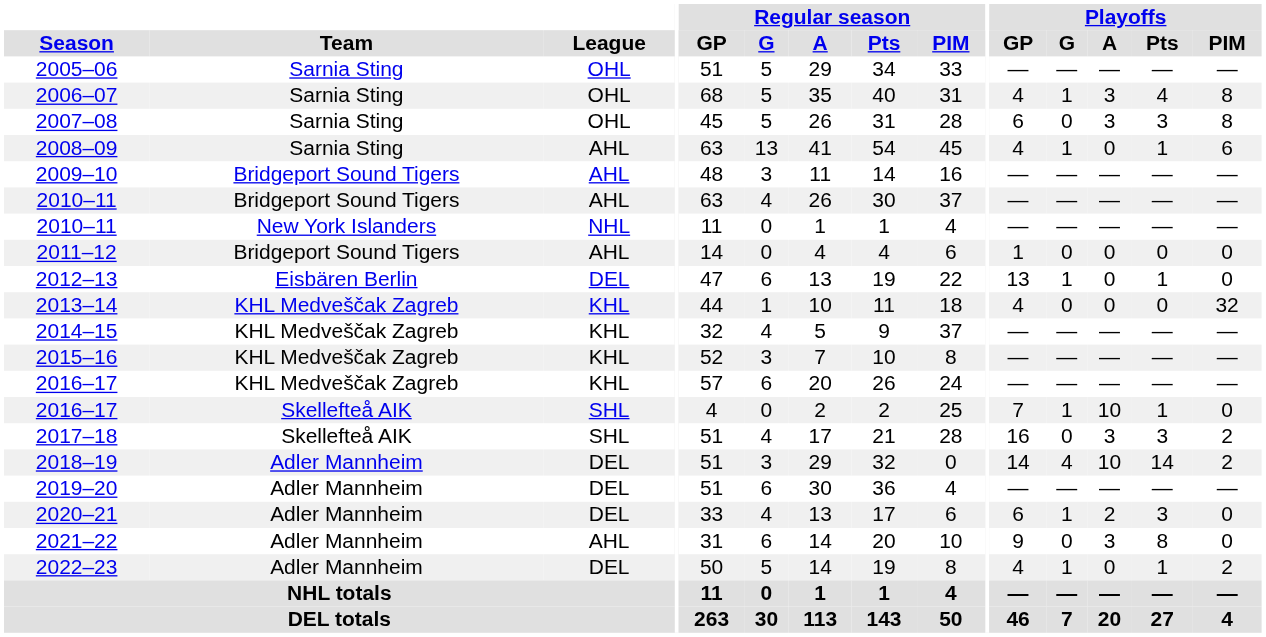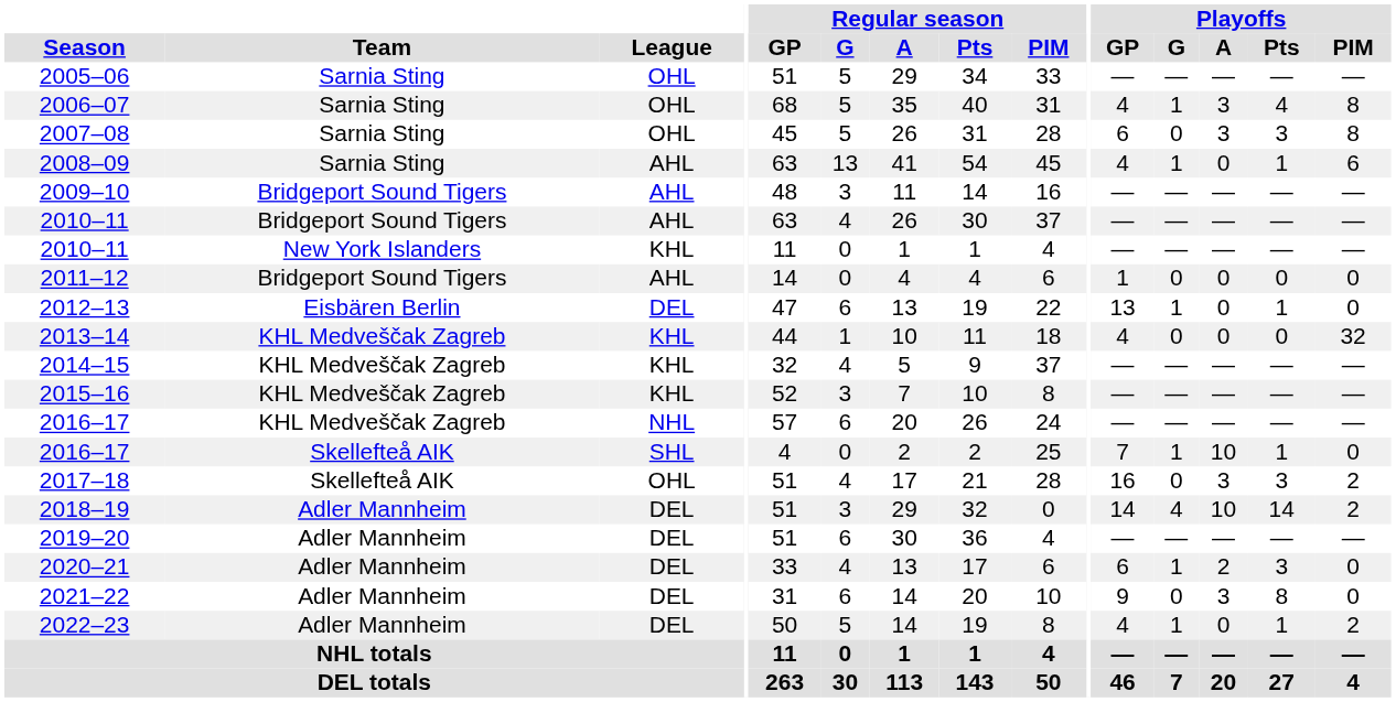 <table border="0" cellpadding="1" cellspacing="0" style="text-align:center; width:60em">
 <tr bgcolor="#e0e0e0">
 <th colspan="3" bgcolor="#ffffff"></th>
 <th rowspan="100" bgcolor="#ffffff"></th>
 <th colspan="5"><a href='#'>Regular season</a></th>
 <th rowspan="100" bgcolor="#ffffff"></th>
 <th colspan="5"><a href='#'>Playoffs</a></th>
 </tr>
 <tr bgcolor="#e0e0e0">
 <th><a href='#'>Season</a></th>
 <th>Team</th>
 <th>League</th>
 <th>GP</th>
 <th><a href='#'>G</a></th>
 <th><a href='#'>A</a></th>
 <th><a href='#'>Pts</a></th>
 <th><a href='#'>PIM</a></th>
 <th>GP</th>
 <th>G</th>
 <th>A</th>
 <th>Pts</th>
 <th>PIM</th>
 </tr>
 <tr ALIGN="center">
 <td><a href='#'>2005–06</a></td>
 <td><a href='#'>Sarnia Sting</a></td>
 <td><a href='#'>OHL</a></td>
 <td>51</td>
 <td>5</td>
 <td>29</td>
 <td>34</td>
 <td>33</td>
 <td>—</td>
 <td>—</td>
 <td>—</td>
 <td>—</td>
 <td>—</td>
 </tr>
 <tr ALIGN="center" bgcolor="#f0f0f0">
 <td><a href='#'>2006–07</a></td>
 <td>Sarnia Sting</td>
 <td>OHL</td>
 <td>68</td>
 <td>5</td>
 <td>35</td>
 <td>40</td>
 <td>31</td>
 <td>4</td>
 <td>1</td>
 <td>3</td>
 <td>4</td>
 <td>8</td>
 </tr>
 <tr ALIGN="center">
 <td><a href='#'>2007–08</a></td>
 <td>Sarnia Sting</td>
 <td>OHL</td>
 <td>45</td>
 <td>5</td>
 <td>26</td>
 <td>31</td>
 <td>28</td>
 <td>6</td>
 <td>0</td>
 <td>3</td>
 <td>3</td>
 <td>8</td>
 </tr>
 <tr ALIGN="center" bgcolor="#f0f0f0">
 <td><a href='#'>2008–09</a></td>
 <td>Sarnia Sting</td>
 <td>AHL</td>
 <td>63</td>
 <td>13</td>
 <td>41</td>
 <td>54</td>
 <td>45</td>
 <td>4</td>
 <td>1</td>
 <td>0</td>
 <td>1</td>
 <td>6</td>
 </tr>
 <tr ALIGN="center">
 <td><a href='#'>2009–10</a></td>
 <td><a href='#'>Bridgeport Sound Tigers</a></td>
 <td><a href='#'>AHL</a></td>
 <td>48</td>
 <td>3</td>
 <td>11</td>
 <td>14</td>
 <td>16</td>
 <td>—</td>
 <td>—</td>
 <td>—</td>
 <td>—</td>
 <td>—</td>
 </tr>
 <tr ALIGN="center" bgcolor="#f0f0f0">
 <td><a href='#'>2010–11</a></td>
 <td>Bridgeport Sound Tigers</td>
 <td>AHL</td>
 <td>63</td>
 <td>4</td>
 <td>26</td>
 <td>30</td>
 <td>37</td>
 <td>—</td>
 <td>—</td>
 <td>—</td>
 <td>—</td>
 <td>—</td>
 </tr>
 <tr ALIGN="center">
 <td><a href='#'>2010–11</a></td>
 <td><a href='#'>New York Islanders</a></td>
-<td><a href='#'>NHL</a></td>
+<td>KHL</td>
 <td>11</td>
 <td>0</td>
 <td>1</td>
 <td>1</td>
 <td>4</td>
 <td>—</td>
 <td>—</td>
 <td>—</td>
 <td>—</td>
 <td>—</td>
 </tr>
 <tr ALIGN="center" bgcolor="#f0f0f0">
 <td><a href='#'>2011–12</a></td>
 <td>Bridgeport Sound Tigers</td>
 <td>AHL</td>
 <td>14</td>
 <td>0</td>
 <td>4</td>
 <td>4</td>
 <td>6</td>
 <td>1</td>
 <td>0</td>
 <td>0</td>
 <td>0</td>
 <td>0</td>
 </tr>
 <tr ALIGN="center">
 <td><a href='#'>2012–13</a></td>
 <td><a href='#'>Eisbären Berlin</a></td>
 <td><a href='#'>DEL</a></td>
 <td>47</td>
 <td>6</td>
 <td>13</td>
 <td>19</td>
 <td>22</td>
 <td>13</td>
 <td>1</td>
 <td>0</td>
 <td>1</td>
 <td>0</td>
 </tr>
 <tr ALIGN="center" bgcolor="#f0f0f0">
 <td><a href='#'>2013–14</a></td>
 <td><a href='#'>KHL Medveščak Zagreb</a></td>
 <td><a href='#'>KHL</a></td>
 <td>44</td>
 <td>1</td>
 <td>10</td>
 <td>11</td>
 <td>18</td>
 <td>4</td>
 <td>0</td>
 <td>0</td>
 <td>0</td>
 <td>32</td>
 </tr>
 <tr ALIGN="center">
 <td><a href='#'>2014–15</a></td>
 <td>KHL Medveščak Zagreb</td>
 <td>KHL</td>
 <td>32</td>
 <td>4</td>
 <td>5</td>
 <td>9</td>
 <td>37</td>
 <td>—</td>
 <td>—</td>
 <td>—</td>
 <td>—</td>
 <td>—</td>
 </tr>
 <tr ALIGN="center"  bgcolor="#f0f0f0">
 <td><a href='#'>2015–16</a></td>
 <td>KHL Medveščak Zagreb</td>
 <td>KHL</td>
 <td>52</td>
 <td>3</td>
 <td>7</td>
 <td>10</td>
 <td>8</td>
 <td>—</td>
 <td>—</td>
 <td>—</td>
 <td>—</td>
 <td>—</td>
 </tr>
 <tr ALIGN="center">
 <td><a href='#'>2016–17</a></td>
 <td>KHL Medveščak Zagreb</td>
-<td>KHL</td>
+<td><a href='#'>NHL</a></td>
 <td>57</td>
 <td>6</td>
 <td>20</td>
 <td>26</td>
 <td>24</td>
 <td>—</td>
 <td>—</td>
 <td>—</td>
 <td>—</td>
 <td>—</td>
 </tr>
 <tr ALIGN="center"  bgcolor="#f0f0f0">
 <td><a href='#'>2016–17</a></td>
 <td><a href='#'>Skellefteå AIK</a></td>
 <td><a href='#'>SHL</a></td>
 <td>4</td>
 <td>0</td>
 <td>2</td>
 <td>2</td>
 <td>25</td>
 <td>7</td>
 <td>1</td>
 <td>10</td>
 <td>1</td>
 <td>0</td>
 </tr>
 <tr ALIGN="center">
 <td><a href='#'>2017–18</a></td>
 <td>Skellefteå AIK</td>
-<td>SHL</td>
+<td>OHL</td>
 <td>51</td>
 <td>4</td>
 <td>17</td>
 <td>21</td>
 <td>28</td>
 <td>16</td>
 <td>0</td>
 <td>3</td>
 <td>3</td>
 <td>2</td>
 </tr>
 <tr ALIGN="center"  bgcolor="#f0f0f0">
 <td><a href='#'>2018–19</a></td>
 <td><a href='#'>Adler Mannheim</a></td>
 <td>DEL</td>
 <td>51</td>
 <td>3</td>
 <td>29</td>
 <td>32</td>
 <td>0</td>
 <td>14</td>
 <td>4</td>
 <td>10</td>
 <td>14</td>
 <td>2</td>
 </tr>
 <tr>
 <td><a href='#'>2019–20</a></td>
 <td>Adler Mannheim</td>
 <td>DEL</td>
 <td>51</td>
 <td>6</td>
 <td>30</td>
 <td>36</td>
 <td>4</td>
 <td>—</td>
 <td>—</td>
 <td>—</td>
 <td>—</td>
 <td>—</td>
 </tr>
 <tr ALIGN="center"  bgcolor="#f0f0f0">
 <td><a href='#'>2020–21</a></td>
 <td>Adler Mannheim</td>
 <td>DEL</td>
 <td>33</td>
 <td>4</td>
 <td>13</td>
 <td>17</td>
 <td>6</td>
 <td>6</td>
 <td>1</td>
 <td>2</td>
 <td>3</td>
 <td>0</td>
 </tr>
 <tr ALIGN="center">
 <td><a href='#'>2021–22</a></td>
 <td>Adler Mannheim</td>
-<td>AHL</td>
+<td>DEL</td>
 <td>31</td>
 <td>6</td>
 <td>14</td>
 <td>20</td>
 <td>10</td>
 <td>9</td>
 <td>0</td>
 <td>3</td>
 <td>8</td>
 <td>0</td>
 </tr>
 <tr ALIGN="center"  bgcolor="#f0f0f0">
 <td><a href='#'>2022–23</a></td>
 <td>Adler Mannheim</td>
 <td>DEL</td>
 <td>50</td>
 <td>5</td>
 <td>14</td>
 <td>19</td>
 <td>8</td>
 <td>4</td>
 <td>1</td>
 <td>0</td>
 <td>1</td>
 <td>2</td>
 </tr>
 <tr ALIGN="center" bgcolor="#e0e0e0">
 <th colspan="3">NHL totals</th>
 <th>11</th>
 <th>0</th>
 <th>1</th>
 <th>1</th>
 <th>4</th>
 <th>—</th>
 <th>—</th>
 <th>—</th>
 <th>—</th>
 <th>—</th>
 </tr>
 <tr ALIGN="center" bgcolor="#e0e0e0">
 <th colspan="3">DEL totals</th>
 <th>263</th>
 <th>30</th>
 <th>113</th>
 <th>143</th>
 <th>50</th>
 <th>46</th>
 <th>7</th>
 <th>20</th>
 <th>27</th>
 <th>4</th>
 </tr>
 </table>
